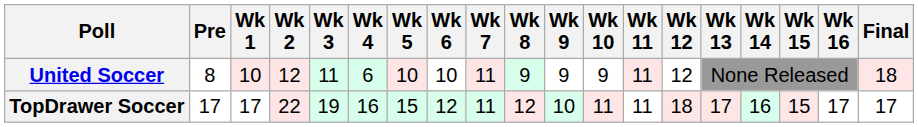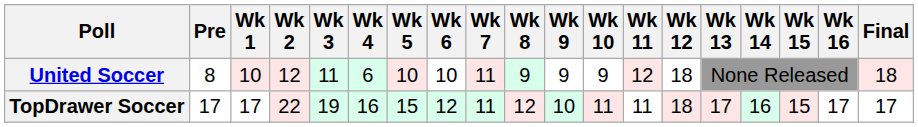 <table class="wikitable" style="white-space:nowrap;text-align:center;">
 <tr>
 <th>Poll</th>
 <th>Pre</th>
 <th>Wk<br>1</th>
 <th>Wk<br>2</th>
 <th>Wk<br>3</th>
 <th>Wk<br>4</th>
 <th>Wk<br>5</th>
 <th>Wk<br>6</th>
 <th>Wk<br>7</th>
 <th>Wk<br>8</th>
 <th>Wk<br>9</th>
 <th>Wk<br>10</th>
 <th>Wk<br>11</th>
 <th>Wk<br>12</th>
 <th>Wk<br>13</th>
 <th>Wk<br>14</th>
 <th>Wk<br>15</th>
 <th>Wk<br>16</th>
 <th>Final<br></th>
 </tr>
 <tr>
 <th><a href='#'>United Soccer</a></th>
 <td style="background:#FFFFFF;">8</td>
 <td style="background:#FFE6E6;">10</td>
 <td style="background:#FFE6E6;">12</td>
 <td style="background:#D8FFEB;">11</td>
 <td style="background:#D8FFEB;">6</td>
 <td style="background:#FFE6E6;">10</td>
 <td style="background:#FFFFFF;">10</td>
 <td style="background:#FFE6E6;">11</td>
 <td style="background:#D8FFEB;">9</td>
 <td style="background:#FFFFFF;">9</td>
 <td style="background:#FFFFFF;">9</td>
-<td style="background:#FFE6E6;">11</td>
-<td style="background:#FFFFFF;">12</td>
+<td style="background:#FFE6E6;">12</td>
+<td style="background:#FFFFFF;">18</td>
 <td colspan=4 style="background:#999;">None Released</td>
 <td style="background:#FFE6E6;">18</td>
 </tr>
 <tr>
 <th>TopDrawer Soccer </th>
 <td style="background:#FFFFFF;">17</td>
 <td style="background:#FFFFFF;">17</td>
 <td style="background:#FFE6E6;">22</td>
 <td style="background:#D8FFEB;">19</td>
 <td style="background:#D8FFEB;">16</td>
 <td style="background:#D8FFEB;">15</td>
 <td style="background:#D8FFEB;">12</td>
 <td style="background:#D8FFEB;">11</td>
 <td style="background:#FFE6E6;">12</td>
 <td style="background:#D8FFEB;">10</td>
 <td style="background:#FFE6E6;">11</td>
 <td style="background:#FFFFFF;">11</td>
 <td style="background:#FFE6E6;">18</td>
 <td style="background:#FFE6E6;">17</td>
 <td style="background:#D8FFEB;">16</td>
 <td style="background:#FFE6E6;">15</td>
 <td style="background:#FFFFFF;">17</td>
 <td style="background:#FFFFFF;">17</td>
 </tr>
 </table>
